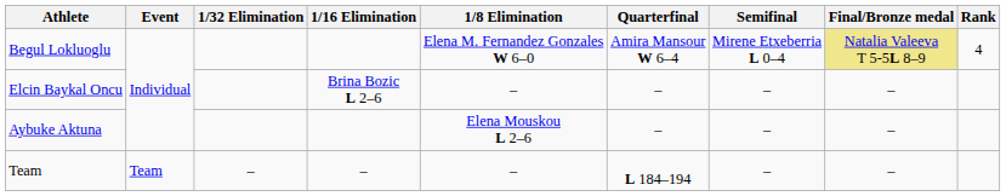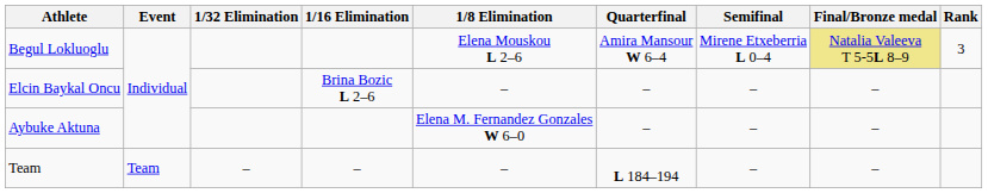 <table class=wikitable>
 <tr>
 <th>Athlete</th>
 <th>Event</th>
 <th>1/32 Elimination</th>
 <th>1/16 Elimination</th>
 <th>1/8 Elimination</th>
 <th>Quarterfinal</th>
 <th>Semifinal</th>
 <th>Final/Bronze medal</th>
 <th>Rank</th>
 </tr>
 <tr align=center>
 <td align=left><a href='#'>Begul Lokluoglu</a></td>
 <td align=left rowspan=3><a href='#'>Individual</a></td>
 <td></td>
 <td></td>
-<td> <a href='#'>Elena M. Fernandez Gonzales</a> <br><strong>W</strong> 6–0</td>
+<td> <a href='#'>Elena Mouskou</a> <br><strong>L</strong> 2–6</td>
 <td> <a href='#'>Amira Mansour</a> <br><strong>W</strong> 6–4</td>
 <td> <a href='#'>Mirene Etxeberria</a> <br><strong>L</strong> 0–4</td>
 <td style="background: khaki;"> <a href='#'>Natalia Valeeva</a> <br> T 5-5<strong>L</strong> 8–9</td>
-<td>4</td>
+<td>3</td>
 </tr>
 <tr align=center>
 <td align=left><a href='#'>Elcin Baykal Oncu</a></td>
 <td></td>
 <td> <a href='#'>Brina Bozic</a> <br><strong>L</strong> 2–6</td>
 <td>–</td>
 <td>–</td>
 <td>–</td>
 <td>–</td>
 <td></td>
 </tr>
 <tr align=center>
 <td align=left><a href='#'>Aybuke Aktuna</a></td>
 <td></td>
 <td></td>
-<td> <a href='#'>Elena Mouskou</a> <br><strong>L</strong> 2–6</td>
+<td> <a href='#'>Elena M. Fernandez Gonzales</a> <br><strong>W</strong> 6–0</td>
 <td>–</td>
 <td>–</td>
 <td>–</td>
 <td></td>
 </tr>
 <tr align=center>
 <td align=left>Team</td>
 <td align=left><a href='#'>Team</a></td>
 <td>–</td>
 <td>–</td>
 <td>–</td>
 <td> <br><strong>L</strong> 184–194</td>
 <td>–</td>
 <td>–</td>
 <td></td>
 </tr>
 </table>
